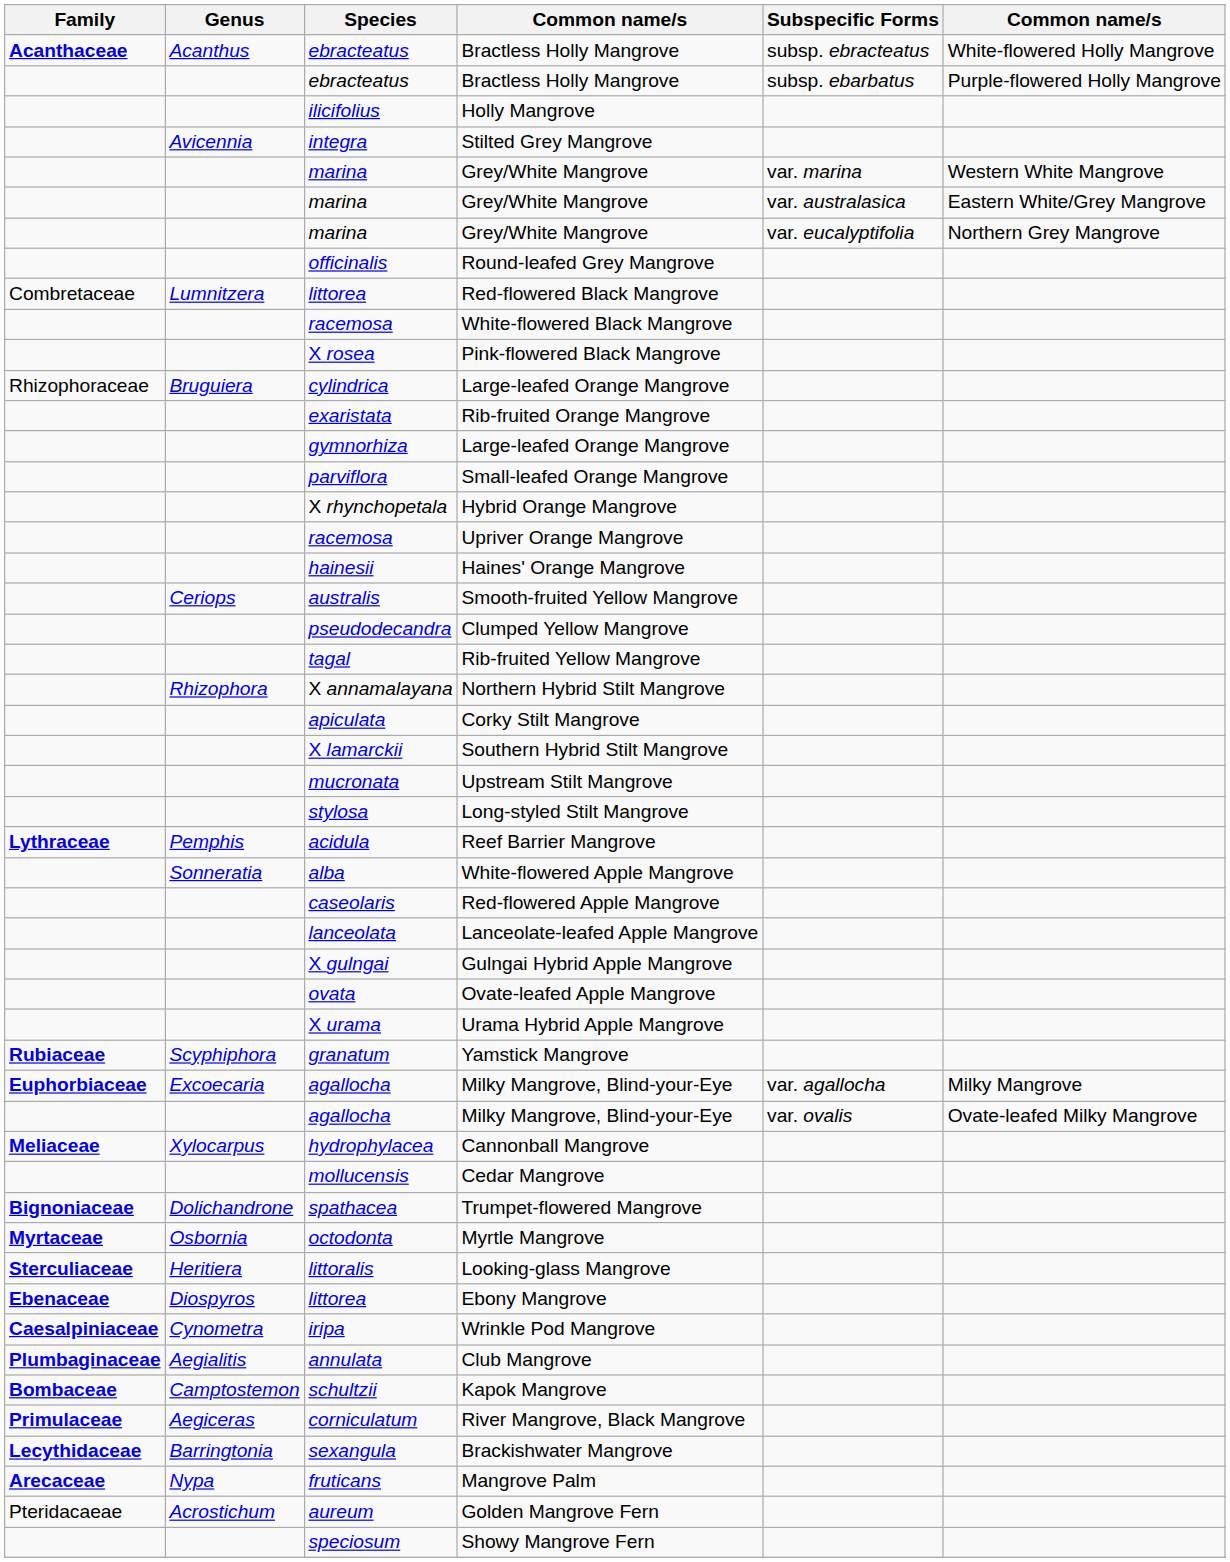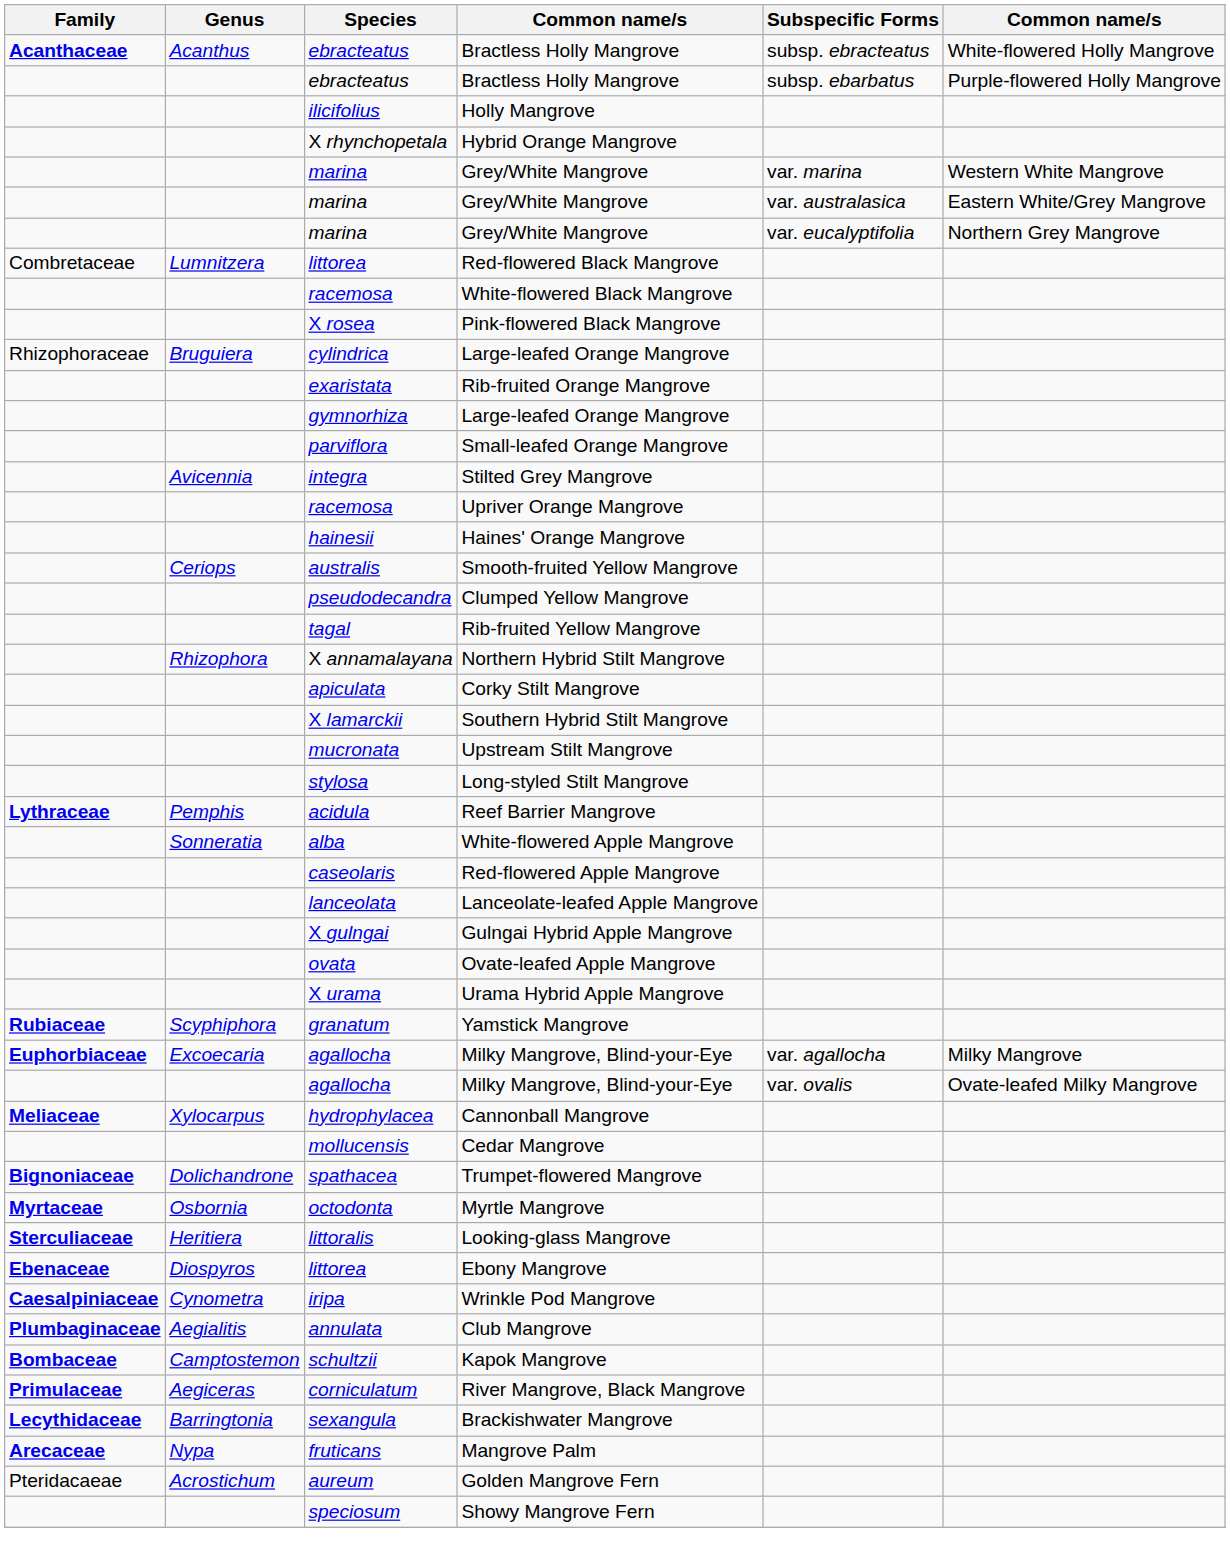 <table class=wikitable>
 <tr>
 <th>Family</th>
 <th>Genus</th>
 <th>Species</th>
 <th>Common name/s</th>
 <th>Subspecific Forms</th>
 <th>Common name/s<br></th>
 </tr>
 <tr>
 <td><strong><a href='#'>Acanthaceae</a></strong></td>
 <td><em><a href='#'>Acanthus</a></em></td>
 <td><em><a href='#'>ebracteatus</a></em></td>
 <td>Bractless Holly Mangrove</td>
 <td>subsp. <em>ebracteatus</em></td>
 <td>White-flowered Holly Mangrove</td>
 </tr>
 <tr>
 <td></td>
 <td></td>
 <td><em>ebracteatus</em></td>
 <td>Bractless Holly Mangrove</td>
 <td>subsp. <em>ebarbatus</em></td>
 <td>Purple-flowered Holly Mangrove</td>
 </tr>
 <tr>
 <td></td>
 <td></td>
 <td><em><a href='#'>ilicifolius</a></em></td>
 <td>Holly Mangrove</td>
 <td></td>
 <td></td>
 </tr>
 <tr>
 <td></td>
-<td><em><a href='#'>Avicennia</a></em></td>
-<td><em><a href='#'>integra</a></em></td>
-<td>Stilted Grey Mangrove</td>
+<td></td>
+<td>X <em>rhynchopetala</em></td>
+<td>Hybrid Orange Mangrove</td>
 <td></td>
 <td></td>
 </tr>
 <tr>
 <td></td>
 <td></td>
 <td><em><a href='#'>marina</a></em></td>
 <td>Grey/White Mangrove</td>
 <td>var. <em>marina</em></td>
 <td>Western White Mangrove</td>
 </tr>
 <tr>
 <td></td>
 <td></td>
 <td><em>marina</em></td>
 <td>Grey/White Mangrove</td>
 <td>var. <em>australasica</em></td>
 <td>Eastern White/Grey Mangrove</td>
 </tr>
 <tr>
 <td></td>
 <td></td>
 <td><em>marina</em></td>
 <td>Grey/White Mangrove</td>
 <td>var. <em>eucalyptifolia</em></td>
 <td>Northern Grey Mangrove</td>
-</tr>
-<tr>
-<td></td>
-<td></td>
-<td><em><a href='#'>officinalis</a></em></td>
-<td>Round-leafed Grey Mangrove</td>
-<td></td>
-<td></td>
 </tr>
 <tr>
 <td>Combretaceae</td>
 <td><em><a href='#'>Lumnitzera</a></em></td>
 <td><em><a href='#'>littorea</a></em></td>
 <td>Red-flowered Black Mangrove</td>
 <td></td>
 <td></td>
 </tr>
 <tr>
 <td></td>
 <td></td>
 <td><em><a href='#'>racemosa</a></em></td>
 <td>White-flowered Black Mangrove</td>
 <td></td>
 <td></td>
 </tr>
 <tr>
 <td></td>
 <td></td>
 <td><a href='#'>X <em>rosea</em></a></td>
 <td>Pink-flowered Black Mangrove</td>
 <td></td>
 <td></td>
 </tr>
 <tr>
 <td>Rhizophoraceae</td>
 <td><em><a href='#'>Bruguiera</a></em></td>
 <td><em><a href='#'>cylindrica</a></em></td>
 <td>Large-leafed Orange Mangrove</td>
 <td></td>
 <td></td>
 </tr>
 <tr>
 <td></td>
 <td></td>
 <td><em><a href='#'>exaristata</a></em></td>
 <td>Rib-fruited Orange Mangrove</td>
 <td></td>
 <td></td>
 </tr>
 <tr>
 <td></td>
 <td></td>
 <td><em><a href='#'>gymnorhiza</a></em></td>
 <td>Large-leafed Orange Mangrove</td>
 <td></td>
 <td></td>
 </tr>
 <tr>
 <td></td>
 <td></td>
 <td><em><a href='#'>parviflora</a></em></td>
 <td>Small-leafed Orange Mangrove</td>
 <td></td>
 <td></td>
 </tr>
 <tr>
 <td></td>
-<td></td>
-<td>X <em>rhynchopetala</em></td>
-<td>Hybrid Orange Mangrove</td>
+<td><em><a href='#'>Avicennia</a></em></td>
+<td><em><a href='#'>integra</a></em></td>
+<td>Stilted Grey Mangrove</td>
 <td></td>
 <td></td>
 </tr>
 <tr>
 <td></td>
 <td></td>
 <td><em><a href='#'>racemosa</a></em></td>
 <td>Upriver Orange Mangrove</td>
 <td></td>
 <td></td>
 </tr>
 <tr>
 <td></td>
 <td></td>
 <td><em><a href='#'>hainesii</a></em></td>
 <td>Haines' Orange Mangrove</td>
 <td></td>
 <td></td>
 </tr>
 <tr>
 <td></td>
 <td><em><a href='#'>Ceriops</a></em></td>
 <td><em><a href='#'>australis</a></em></td>
 <td>Smooth-fruited Yellow Mangrove</td>
 <td></td>
 <td></td>
 </tr>
 <tr>
 <td></td>
 <td></td>
 <td><em><a href='#'>pseudodecandra</a></em></td>
 <td>Clumped Yellow Mangrove</td>
 <td></td>
 <td></td>
 </tr>
 <tr>
 <td></td>
 <td></td>
 <td><em><a href='#'>tagal</a></em></td>
 <td>Rib-fruited Yellow Mangrove</td>
 <td></td>
 <td></td>
 </tr>
 <tr>
 <td></td>
 <td><em><a href='#'>Rhizophora</a></em></td>
 <td>X <em>annamalayana</em></td>
 <td>Northern Hybrid Stilt Mangrove</td>
 <td></td>
 <td></td>
 </tr>
 <tr>
 <td></td>
 <td></td>
 <td><em><a href='#'>apiculata</a></em></td>
 <td>Corky Stilt Mangrove</td>
 <td></td>
 <td></td>
 </tr>
 <tr>
 <td></td>
 <td></td>
 <td><a href='#'>X <em>lamarckii</em></a></td>
 <td>Southern Hybrid Stilt Mangrove</td>
 <td></td>
 <td></td>
 </tr>
 <tr>
 <td></td>
 <td></td>
 <td><em><a href='#'>mucronata</a></em></td>
 <td>Upstream Stilt Mangrove</td>
 <td></td>
 <td></td>
 </tr>
 <tr>
 <td></td>
 <td></td>
 <td><em><a href='#'>stylosa</a></em></td>
 <td>Long-styled Stilt Mangrove</td>
 <td></td>
 <td></td>
 </tr>
 <tr>
 <td><strong><a href='#'>Lythraceae</a></strong></td>
 <td><em><a href='#'>Pemphis</a></em></td>
 <td><em><a href='#'>acidula</a></em></td>
 <td>Reef Barrier Mangrove</td>
 <td></td>
 <td></td>
 </tr>
 <tr>
 <td></td>
 <td><em><a href='#'>Sonneratia</a></em></td>
 <td><em><a href='#'>alba</a></em></td>
 <td>White-flowered Apple Mangrove</td>
 <td></td>
 <td></td>
 </tr>
 <tr>
 <td></td>
 <td></td>
 <td><em><a href='#'>caseolaris</a></em></td>
 <td>Red-flowered Apple Mangrove</td>
 <td></td>
 <td></td>
 </tr>
 <tr>
 <td></td>
 <td></td>
 <td><em><a href='#'>lanceolata</a></em></td>
 <td>Lanceolate-leafed Apple Mangrove</td>
 <td></td>
 <td></td>
 </tr>
 <tr>
 <td></td>
 <td></td>
 <td><a href='#'>X <em>gulngai</em></a></td>
 <td>Gulngai Hybrid Apple Mangrove</td>
 <td></td>
 <td></td>
 </tr>
 <tr>
 <td></td>
 <td></td>
 <td><em><a href='#'>ovata</a></em></td>
 <td>Ovate-leafed Apple Mangrove</td>
 <td></td>
 <td></td>
 </tr>
 <tr>
 <td></td>
 <td></td>
 <td><a href='#'>X <em>urama</em></a></td>
 <td>Urama Hybrid Apple Mangrove</td>
 <td></td>
 <td></td>
 </tr>
 <tr>
 <td><strong><a href='#'>Rubiaceae</a></strong></td>
 <td><em><a href='#'>Scyphiphora</a></em></td>
 <td><em><a href='#'>granatum</a></em></td>
 <td>Yamstick Mangrove</td>
 <td></td>
 <td></td>
 </tr>
 <tr>
 <td><strong><a href='#'>Euphorbiaceae</a></strong></td>
 <td><em><a href='#'>Excoecaria</a></em></td>
 <td><em><a href='#'>agallocha</a></em></td>
 <td>Milky Mangrove, Blind-your-Eye</td>
 <td>var. <em>agallocha</em></td>
 <td>Milky Mangrove</td>
 </tr>
 <tr>
 <td></td>
 <td></td>
 <td><em><a href='#'>agallocha</a></em></td>
 <td>Milky Mangrove, Blind-your-Eye</td>
 <td>var. <em>ovalis</em></td>
 <td>Ovate-leafed Milky Mangrove</td>
 </tr>
 <tr>
 <td><strong><a href='#'>Meliaceae</a></strong></td>
 <td><em><a href='#'>Xylocarpus</a></em></td>
 <td><em><a href='#'>hydrophylacea</a></em></td>
 <td>Cannonball Mangrove</td>
 <td></td>
 <td></td>
 </tr>
 <tr>
 <td></td>
 <td></td>
 <td><em><a href='#'>mollucensis</a></em></td>
 <td>Cedar Mangrove</td>
 <td></td>
 <td></td>
 </tr>
 <tr>
 <td><strong><a href='#'>Bignoniaceae</a></strong></td>
 <td><em><a href='#'>Dolichandrone</a></em></td>
 <td><em><a href='#'>spathacea</a></em></td>
 <td>Trumpet-flowered Mangrove</td>
 <td></td>
 <td></td>
 </tr>
 <tr>
 <td><strong><a href='#'>Myrtaceae</a></strong></td>
 <td><em><a href='#'>Osbornia</a></em></td>
 <td><em><a href='#'>octodonta</a></em></td>
 <td>Myrtle Mangrove</td>
 <td></td>
 <td></td>
 </tr>
 <tr>
 <td><strong><a href='#'>Sterculiaceae</a></strong></td>
 <td><em><a href='#'>Heritiera</a></em></td>
 <td><em><a href='#'>littoralis</a></em></td>
 <td>Looking-glass Mangrove</td>
 <td></td>
 <td></td>
 </tr>
 <tr>
 <td><strong><a href='#'>Ebenaceae</a></strong></td>
 <td><em><a href='#'>Diospyros</a></em></td>
 <td><em><a href='#'>littorea</a></em></td>
 <td>Ebony Mangrove</td>
 <td></td>
 <td></td>
 </tr>
 <tr>
 <td><strong><a href='#'>Caesalpiniaceae</a></strong></td>
 <td><em><a href='#'>Cynometra</a></em></td>
 <td><em><a href='#'>iripa</a></em></td>
 <td>Wrinkle Pod Mangrove</td>
 <td></td>
 <td></td>
 </tr>
 <tr>
 <td><strong><a href='#'>Plumbaginaceae</a></strong></td>
 <td><em><a href='#'>Aegialitis</a></em></td>
 <td><em><a href='#'>annulata</a></em></td>
 <td>Club Mangrove</td>
 <td></td>
 <td></td>
 </tr>
 <tr>
 <td><strong><a href='#'>Bombaceae</a></strong></td>
 <td><em><a href='#'>Camptostemon</a></em></td>
 <td><em><a href='#'>schultzii</a></em></td>
 <td>Kapok Mangrove</td>
 <td></td>
 <td></td>
 </tr>
 <tr>
 <td><strong><a href='#'>Primulaceae</a></strong></td>
 <td><em><a href='#'>Aegiceras</a></em></td>
 <td><em><a href='#'>corniculatum</a></em></td>
 <td>River Mangrove, Black Mangrove</td>
 <td></td>
 <td></td>
 </tr>
 <tr>
 <td><strong><a href='#'>Lecythidaceae</a></strong></td>
 <td><em><a href='#'>Barringtonia</a></em></td>
 <td><em><a href='#'>sexangula</a></em></td>
 <td>Brackishwater Mangrove</td>
 <td></td>
 <td></td>
 </tr>
 <tr>
 <td><strong><a href='#'>Arecaceae</a></strong></td>
 <td><em><a href='#'>Nypa</a></em></td>
 <td><em><a href='#'>fruticans</a></em></td>
 <td>Mangrove Palm</td>
 <td></td>
 <td></td>
 </tr>
 <tr>
 <td>Pteridacaeae</td>
 <td><em><a href='#'>Acrostichum</a></em></td>
 <td><em><a href='#'>aureum</a></em></td>
 <td>Golden Mangrove Fern</td>
 <td></td>
 <td></td>
 </tr>
 <tr>
 <td></td>
 <td></td>
 <td><em><a href='#'>speciosum</a></em></td>
 <td>Showy Mangrove Fern</td>
 <td></td>
 <td></td>
 </tr>
 <tr>
 </tr>
 </table>
